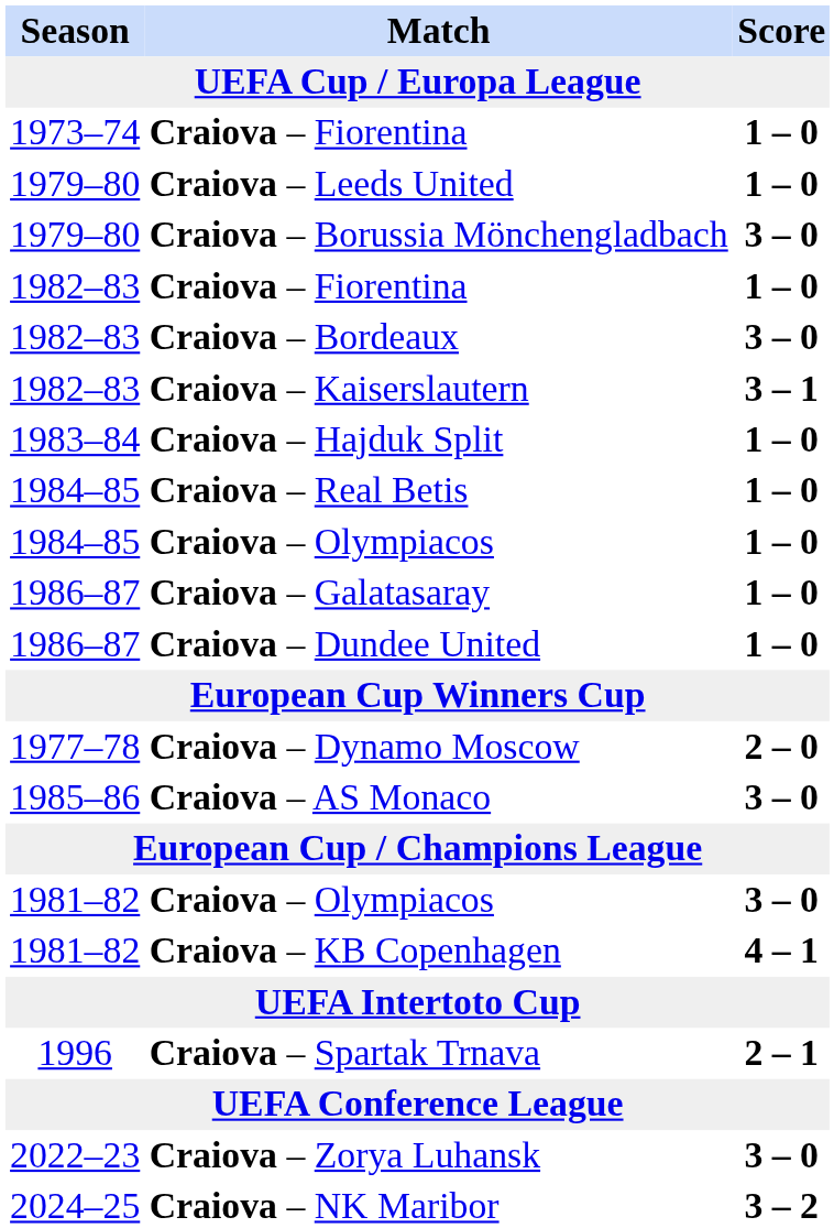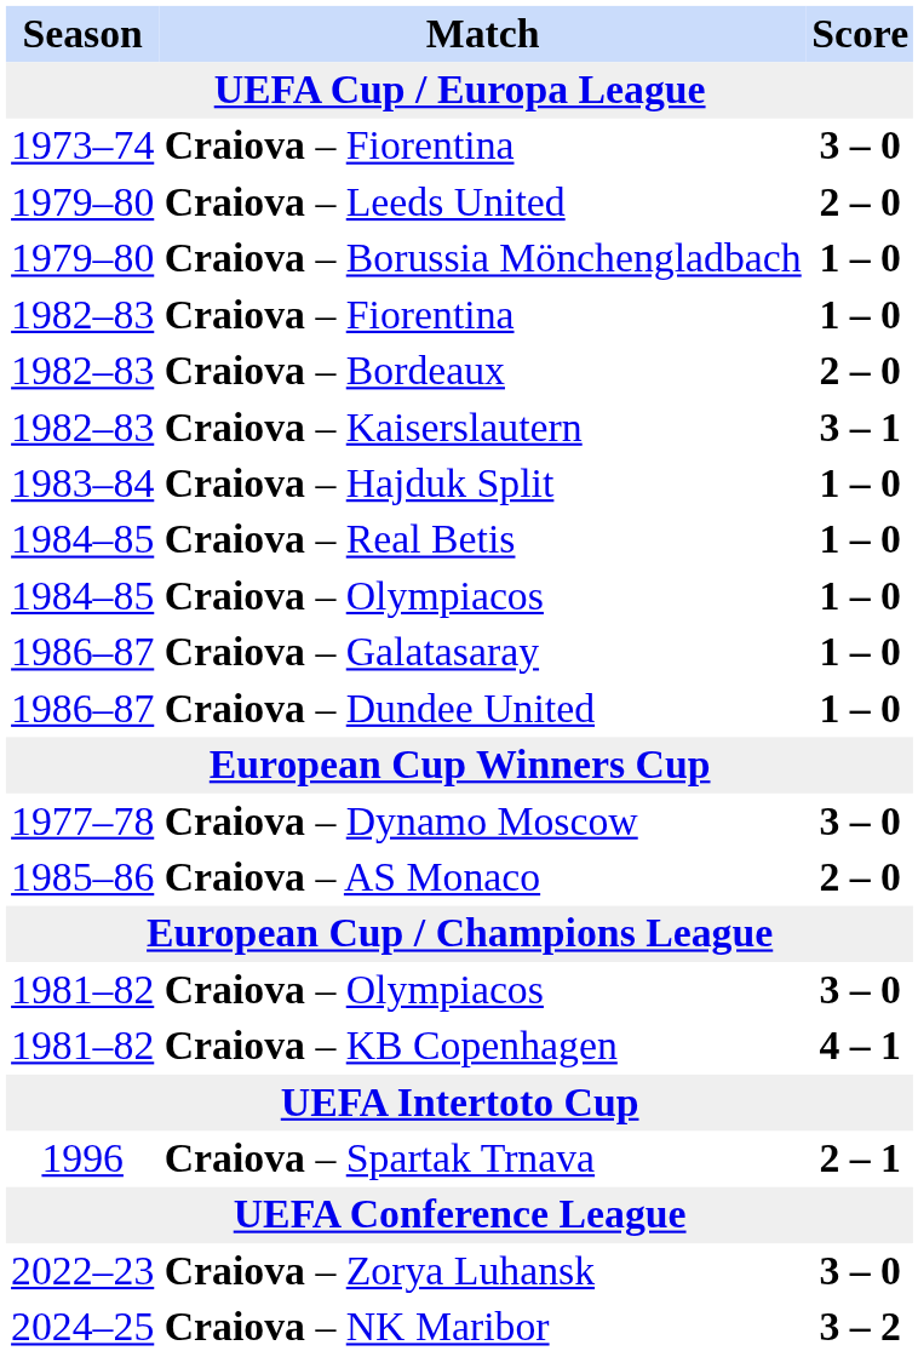 <table class="toccolours" border="0" cellpadding="2" cellspacing="0" align="left" style="margin:0.5em;">
 <tr bgcolor=#CADCFB>
 <th>Season</th>
 <th>Match</th>
 <th>Score</th>
 </tr>
 <tr>
 <th colspan="4" bgcolor=#EFEFEF><a href='#'>UEFA Cup / Europa League</a></th>
 </tr>
 <tr>
 <td align="center"><a href='#'>1973–74</a></td>
 <td align="left"><strong>Craiova</strong> –  <a href='#'>Fiorentina</a></td>
-<td align="center"><strong>1 – 0</strong></td>
+<td align="center"><strong>3 – 0</strong></td>
 </tr>
 <tr>
 <td align="center"><a href='#'>1979–80</a></td>
 <td align="left"><strong>Craiova</strong> –  <a href='#'>Leeds United</a></td>
-<td align="center"><strong>1 – 0</strong></td>
+<td align="center"><strong>2 – 0</strong></td>
 </tr>
 <tr>
 <td align="center"><a href='#'>1979–80</a></td>
 <td align="left"><strong>Craiova</strong> –  <a href='#'>Borussia Mönchengladbach</a></td>
-<td align="center"><strong>3 – 0</strong></td>
+<td align="center"><strong>1 – 0</strong></td>
 </tr>
 <tr>
 <td align="center"><a href='#'>1982–83</a></td>
 <td align="left"><strong>Craiova</strong> –  <a href='#'>Fiorentina</a></td>
 <td align="center"><strong>1 – 0</strong></td>
 </tr>
 <tr>
 <td align="center"><a href='#'>1982–83</a></td>
 <td align="left"><strong>Craiova</strong> –  <a href='#'>Bordeaux</a></td>
-<td align="center"><strong>3 – 0</strong></td>
+<td align="center"><strong>2 – 0</strong></td>
 </tr>
 <tr>
 <td align="center"><a href='#'>1982–83</a></td>
 <td align="left"><strong>Craiova</strong> –  <a href='#'>Kaiserslautern</a></td>
 <td align="center"><strong>3 – 1</strong></td>
 </tr>
 <tr>
 <td align="center"><a href='#'>1983–84</a></td>
 <td align="left"><strong>Craiova</strong> –  <a href='#'>Hajduk Split</a></td>
 <td align="center"><strong>1 – 0</strong></td>
 </tr>
 <tr>
 <td align="center"><a href='#'>1984–85</a></td>
 <td align="left"><strong>Craiova</strong> –  <a href='#'>Real Betis</a></td>
 <td align="center"><strong>1 – 0</strong></td>
 </tr>
 <tr>
 <td align="center"><a href='#'>1984–85</a></td>
 <td align="left"><strong>Craiova</strong> –  <a href='#'>Olympiacos</a></td>
 <td align="center"><strong>1 – 0</strong></td>
 </tr>
 <tr>
 <td align="center"><a href='#'>1986–87</a></td>
 <td align="left"><strong>Craiova</strong> –  <a href='#'>Galatasaray</a></td>
 <td align="center"><strong>1 – 0</strong></td>
 </tr>
 <tr>
 <td align="center"><a href='#'>1986–87</a></td>
 <td align="left"><strong>Craiova</strong> –  <a href='#'>Dundee United</a></td>
 <td align="center"><strong>1 – 0</strong></td>
 </tr>
 <tr>
 <th colspan="4" bgcolor=#EFEFEF><a href='#'>European Cup Winners Cup</a></th>
 </tr>
 <tr>
 <td align="center"><a href='#'>1977–78</a></td>
 <td align="left"><strong>Craiova</strong> –  <a href='#'>Dynamo Moscow</a></td>
-<td align="center"><strong>2 – 0</strong></td>
+<td align="center"><strong>3 – 0</strong></td>
 </tr>
 <tr>
 <td align="center"><a href='#'>1985–86</a></td>
 <td align="left"><strong>Craiova</strong> –  <a href='#'>AS Monaco</a></td>
-<td align="center"><strong>3 – 0</strong></td>
+<td align="center"><strong>2 – 0</strong></td>
 </tr>
 <tr>
 <th colspan="4" bgcolor=#EFEFEF><a href='#'>European Cup / Champions League</a></th>
 </tr>
 <tr>
 <td align="center"><a href='#'>1981–82</a></td>
 <td align="left"><strong>Craiova</strong> –  <a href='#'>Olympiacos</a></td>
 <td align="center"><strong>3 – 0</strong></td>
 </tr>
 <tr>
 <td align="center"><a href='#'>1981–82</a></td>
 <td align="left"><strong>Craiova</strong> –  <a href='#'>KB Copenhagen</a></td>
 <td align="center"><strong>4 – 1</strong></td>
 </tr>
 <tr>
 <th colspan="4" bgcolor=#EFEFEF><a href='#'>UEFA Intertoto Cup</a></th>
 </tr>
 <tr>
 <td align="center"><a href='#'>1996</a></td>
 <td align="left"><strong>Craiova</strong> –  <a href='#'>Spartak Trnava</a></td>
 <td align="center"><strong>2 – 1</strong></td>
 </tr>
 <tr>
 <th colspan="4" bgcolor=#EFEFEF><a href='#'>UEFA Conference League</a></th>
 </tr>
 <tr>
 <td align="center"><a href='#'>2022–23</a></td>
 <td align="left"><strong>Craiova</strong> –  <a href='#'>Zorya Luhansk</a></td>
 <td align="center"><strong>3 – 0</strong></td>
 </tr>
 <tr>
 <td align="center"><a href='#'>2024–25</a></td>
 <td align="left"><strong>Craiova</strong> –  <a href='#'>NK Maribor</a></td>
 <td align="center"><strong>3 – 2</strong></td>
 </tr>
 <tr>
 </tr>
 </table>
